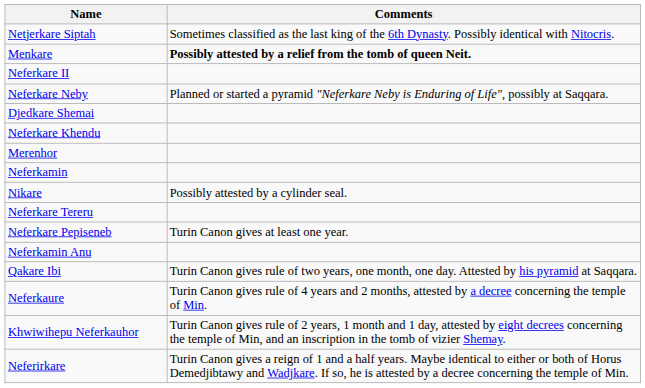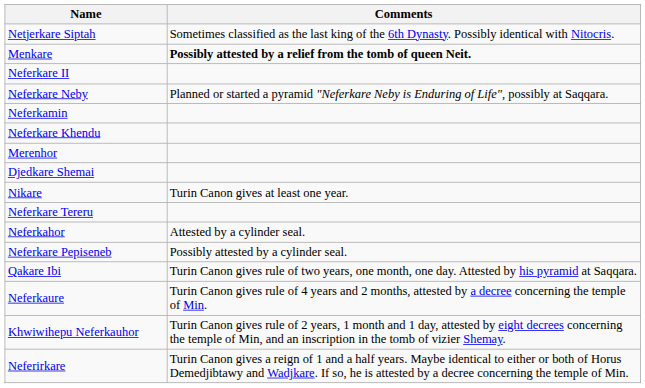 <table class="wikitable"  style="margin:1em auto;">
 <tr>
 <th style="width:200px">Name</th>
 <th style="width:600px">Comments</th>
 </tr>
 <tr>
 <td><a href='#'>Netjerkare Siptah</a></td>
 <td>Sometimes classified as the last king of the <a href='#'>6th Dynasty</a>. Possibly identical with <a href='#'>Nitocris</a>.</td>
 </tr>
 <tr>
 <td><a href='#'>Menkare</a></td>
 <td><strong>Possibly attested by a relief from the tomb of queen Neit.</strong></td>
 </tr>
 <tr>
 <td><a href='#'>Neferkare II</a></td>
 <td></td>
 </tr>
 <tr>
 <td><a href='#'>Neferkare Neby</a></td>
 <td>Planned or started a pyramid <em>"Neferkare Neby is Enduring of Life"</em>, possibly at Saqqara.</td>
 </tr>
 <tr>
-<td><a href='#'>Djedkare Shemai</a></td>
+<td><a href='#'>Neferkamin</a></td>
 <td></td>
 </tr>
 <tr>
 <td><a href='#'>Neferkare Khendu</a></td>
 <td></td>
 </tr>
 <tr>
 <td><a href='#'>Merenhor</a></td>
 <td></td>
 </tr>
 <tr>
-<td><a href='#'>Neferkamin</a></td>
+<td><a href='#'>Djedkare Shemai</a></td>
 <td></td>
 </tr>
 <tr>
 <td><a href='#'>Nikare</a></td>
-<td>Possibly attested by a cylinder seal.</td>
+<td>Turin Canon gives at least one year.</td>
 </tr>
 <tr>
 <td><a href='#'>Neferkare Tereru</a></td>
 <td></td>
 </tr>
 <tr>
-<td><a href='#'>Neferkare Pepiseneb</a></td>
-<td>Turin Canon gives at least one year.</td>
+<td><a href='#'>Neferkahor</a></td>
+<td>Attested by a cylinder seal.</td>
 </tr>
 <tr>
-<td><a href='#'>Neferkamin Anu</a></td>
-<td></td>
+<td><a href='#'>Neferkare Pepiseneb</a></td>
+<td>Possibly attested by a cylinder seal.</td>
 </tr>
 <tr>
 <td><a href='#'>Qakare Ibi</a></td>
 <td>Turin Canon gives rule of two years, one month, one day. Attested by <a href='#'>his pyramid</a> at Saqqara.</td>
 </tr>
 <tr>
 <td><a href='#'>Neferkaure</a></td>
 <td>Turin Canon gives rule of 4 years and 2 months, attested by <a href='#'>a decree</a> concerning the temple of <a href='#'>Min</a>.</td>
 </tr>
 <tr>
 <td><a href='#'>Khwiwihepu Neferkauhor</a></td>
 <td>Turin Canon gives rule of 2 years, 1 month and 1 day, attested by <a href='#'>eight decrees</a> concerning the temple of Min, and an inscription in the tomb of vizier <a href='#'>Shemay</a>.</td>
 </tr>
 <tr>
 <td><a href='#'>Neferirkare</a></td>
 <td>Turin Canon gives a reign of 1 and a half years. Maybe identical to either or both of Horus Demedjibtawy and <a href='#'>Wadjkare</a>. If so, he is attested by a decree concerning the temple of Min.</td>
 </tr>
 </table>
